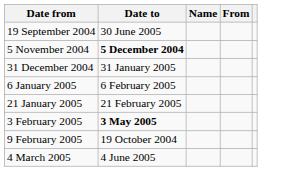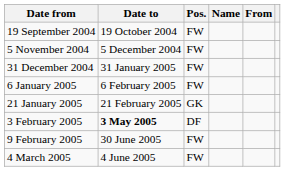 <table class="wikitable">
 <tr>
 <th>Date from</th>
 <th>Date to</th>
+<th>Pos.</th>
 <th>Name</th>
 <th>From</th>
 <th></th>
 </tr>
 <tr>
 <td>19 September 2004</td>
-<td>30 June 2005</td>
+<td>19 October 2004</td>
+<td>FW</td>
 <td></td>
 <td></td>
 <td></td>
 </tr>
 <tr>
 <td>5 November 2004</td>
-<td><strong>5 December 2004</strong></td>
+<td>5 December 2004</td>
+<td>FW</td>
 <td></td>
 <td></td>
 <td></td>
 </tr>
 <tr>
 <td>31 December 2004</td>
 <td>31 January 2005</td>
+<td>FW</td>
 <td></td>
 <td></td>
 <td></td>
 </tr>
 <tr>
 <td>6 January 2005</td>
 <td>6 February 2005</td>
+<td>FW</td>
 <td></td>
 <td></td>
 <td></td>
 </tr>
 <tr>
 <td>21 January 2005</td>
 <td>21 February 2005</td>
+<td>GK</td>
 <td></td>
 <td></td>
 <td></td>
 </tr>
 <tr>
 <td>3 February 2005</td>
 <td><strong>3 May 2005</strong></td>
+<td>DF</td>
 <td></td>
 <td></td>
 <td></td>
 </tr>
 <tr>
 <td>9 February 2005</td>
-<td>19 October 2004</td>
+<td>30 June 2005</td>
+<td>FW</td>
 <td></td>
 <td></td>
 <td></td>
 </tr>
 <tr>
 <td>4 March 2005</td>
 <td>4 June 2005</td>
+<td>FW</td>
 <td></td>
 <td></td>
 <td></td>
 </tr>
 </table>
